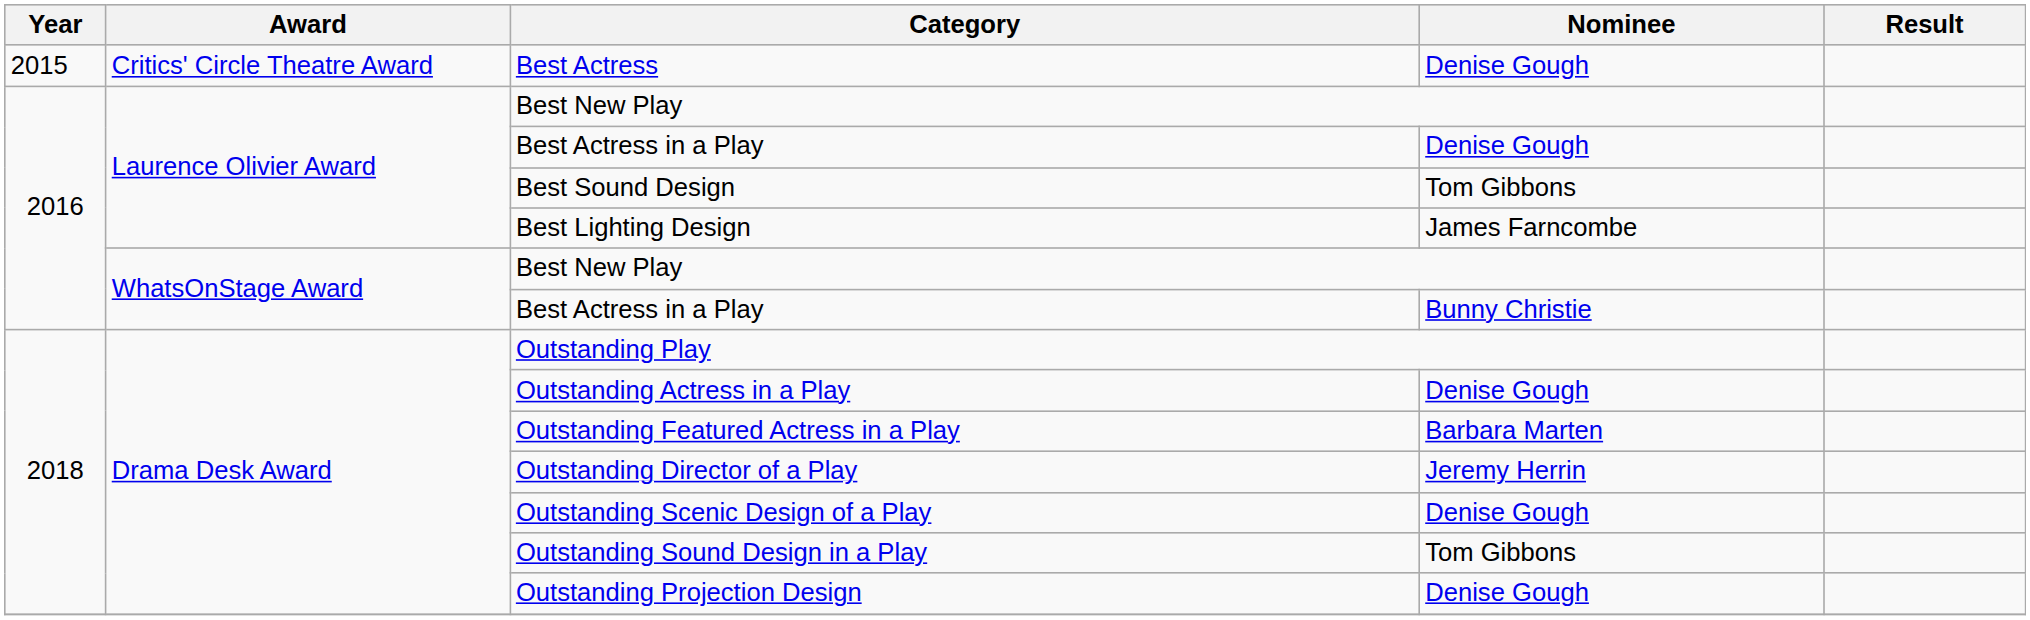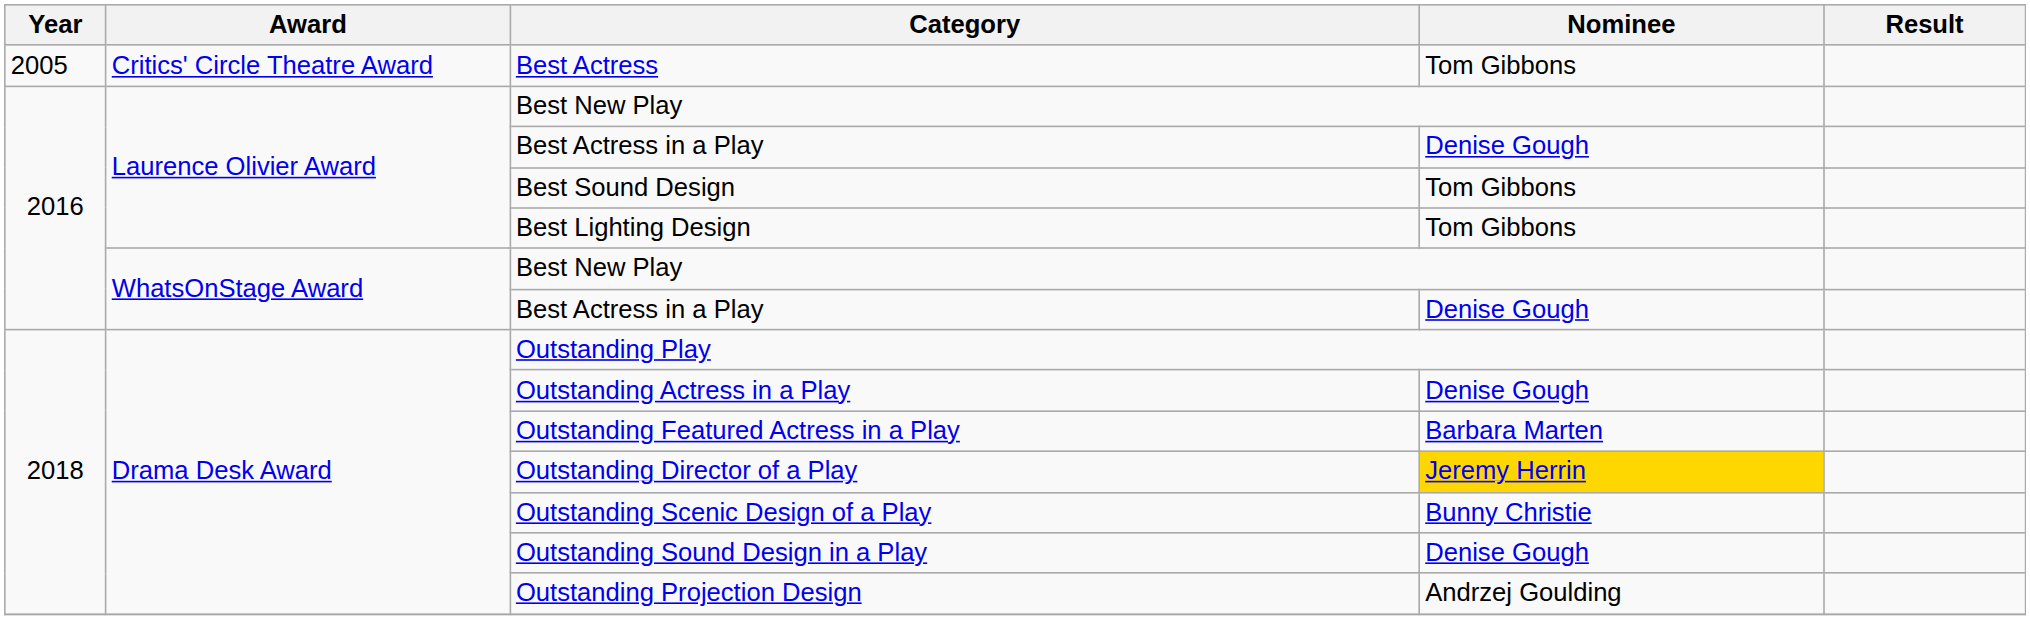 <table class="wikitable" style="width:100%;">
 <tr>
 <th style="width:5%;">Year</th>
 <th style="width:20%;">Award</th>
 <th style="width:45%;">Category</th>
 <th style="width:20%;">Nominee</th>
 <th style="width:10%;">Result</th>
 </tr>
 <tr>
-<td>2015</td>
+<td>2005</td>
 <td><a href='#'>Critics' Circle Theatre Award</a></td>
 <td><a href='#'>Best Actress</a></td>
-<td><a href='#'>Denise Gough</a></td>
+<td>Tom Gibbons</td>
 <td></td>
 </tr>
 <tr>
 <td rowspan="6" style="text-align:center;">2016</td>
 <td rowspan="4"><a href='#'>Laurence Olivier Award</a></td>
 <td colspan="2">Best New Play</td>
 <td></td>
 </tr>
 <tr>
 <td>Best Actress in a Play</td>
 <td><a href='#'>Denise Gough</a></td>
 <td></td>
 </tr>
 <tr>
 <td>Best Sound Design</td>
 <td>Tom Gibbons</td>
 <td></td>
 </tr>
 <tr>
 <td>Best Lighting Design</td>
-<td>James Farncombe</td>
+<td>Tom Gibbons</td>
 <td></td>
 </tr>
 <tr>
 <td rowspan="2"><a href='#'>WhatsOnStage Award</a></td>
 <td colspan="2">Best New Play</td>
 <td></td>
 </tr>
 <tr>
 <td>Best Actress in a Play</td>
-<td><a href='#'>Bunny Christie</a></td>
+<td><a href='#'>Denise Gough</a></td>
 <td></td>
 </tr>
 <tr>
 <td rowspan="7" style="text-align:center;">2018</td>
 <td rowspan="7"><a href='#'>Drama Desk Award</a></td>
 <td colspan="2"><a href='#'>Outstanding Play</a></td>
 <td></td>
 </tr>
 <tr>
 <td><a href='#'>Outstanding Actress in a Play</a></td>
 <td><a href='#'>Denise Gough</a></td>
 <td></td>
 </tr>
 <tr>
 <td><a href='#'>Outstanding Featured Actress in a Play</a></td>
 <td><a href='#'>Barbara Marten</a></td>
 <td></td>
 </tr>
 <tr>
 <td><a href='#'>Outstanding Director of a Play</a></td>
-<td><a href='#'>Jeremy Herrin</a></td>
+<td style="background: gold;"><a href='#'>Jeremy Herrin</a></td>
 <td></td>
 </tr>
 <tr>
 <td><a href='#'>Outstanding Scenic Design of a Play</a></td>
+<td><a href='#'>Bunny Christie</a></td>
+<td></td>
+</tr>
+<tr>
+<td><a href='#'>Outstanding Sound Design in a Play</a></td>
 <td><a href='#'>Denise Gough</a></td>
 <td></td>
 </tr>
 <tr>
-<td><a href='#'>Outstanding Sound Design in a Play</a></td>
-<td>Tom Gibbons</td>
-<td></td>
-</tr>
-<tr>
 <td><a href='#'>Outstanding Projection Design</a></td>
-<td><a href='#'>Denise Gough</a></td>
+<td>Andrzej Goulding</td>
 <td></td>
 </tr>
 <tr>
 </tr>
 </table>
